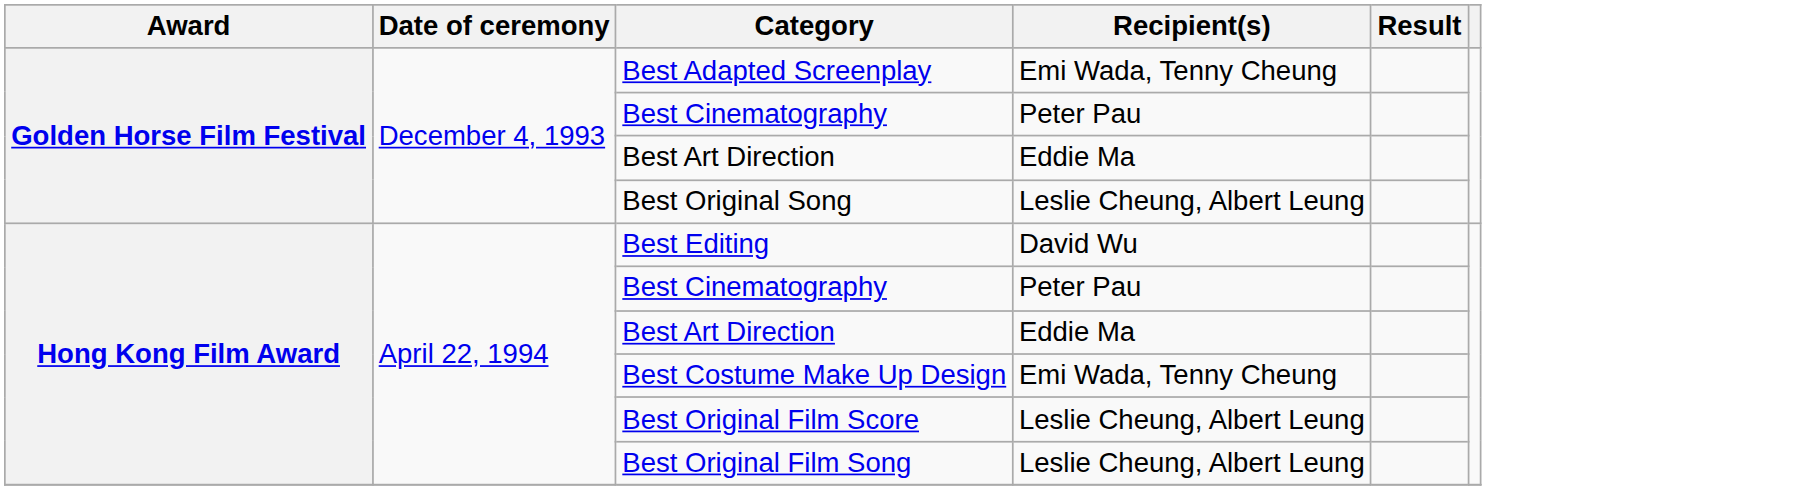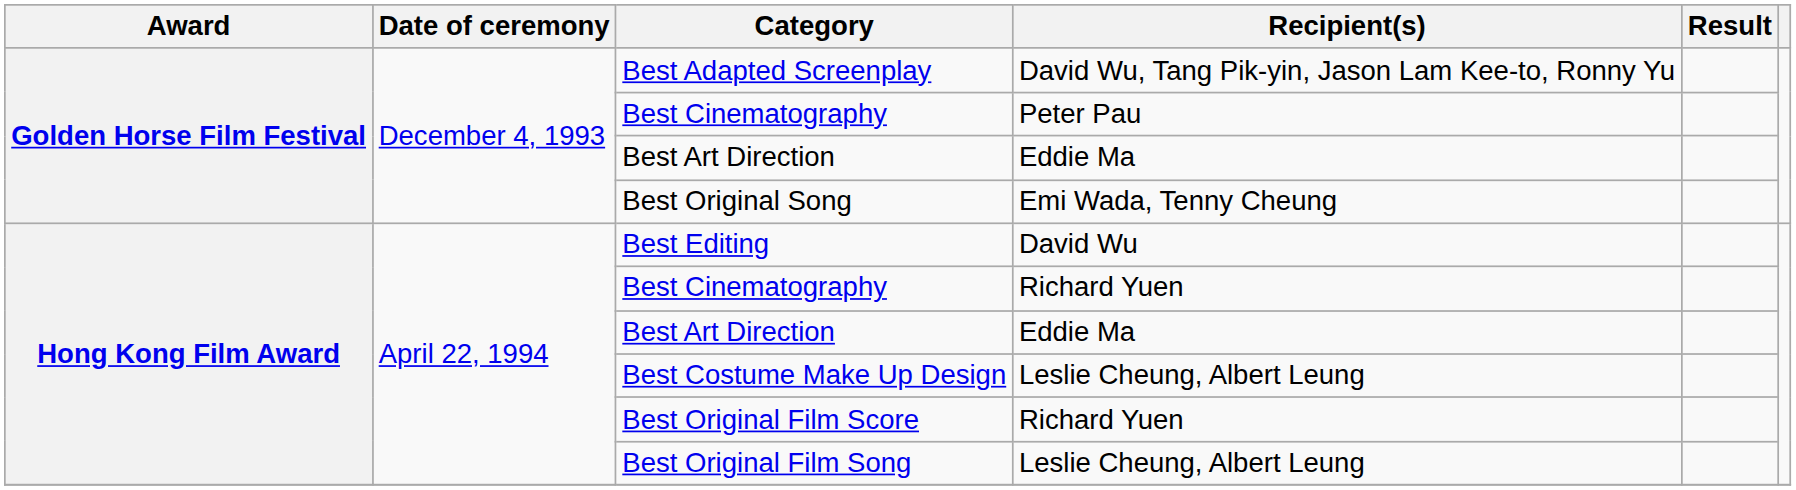 <table class="wikitable plainrowheaders sortable">
 <tr>
 <th scope="col">Award</th>
 <th scope="col">Date of ceremony</th>
 <th scope="col">Category</th>
 <th scope="col">Recipient(s)</th>
 <th scope="col">Result</th>
 <th scope="col" class="unsortable"></th>
 </tr>
 <tr>
 <th scope="row" rowspan="4"><a href='#'>Golden Horse Film Festival</a></th>
 <td rowspan="4"><a href='#'>December 4, 1993</a></td>
 <td><a href='#'>Best Adapted Screenplay</a></td>
-<td>Emi Wada, Tenny Cheung</td>
+<td>David Wu, Tang Pik-yin, Jason Lam Kee-to, Ronny Yu</td>
 <td></td>
 <td rowspan="4" style="text-align:center;"></td>
 </tr>
 <tr>
 <td><a href='#'>Best Cinematography</a></td>
 <td>Peter Pau</td>
 <td></td>
 </tr>
 <tr>
 <td>Best Art Direction</td>
 <td>Eddie Ma</td>
 <td></td>
 </tr>
 <tr>
 <td>Best Original Song</td>
-<td>Leslie Cheung, Albert Leung</td>
+<td>Emi Wada, Tenny Cheung</td>
 <td></td>
 </tr>
 <tr>
 <th scope="row" rowspan="6"><a href='#'>Hong Kong Film Award</a></th>
 <td rowspan="6"><a href='#'>April 22, 1994</a></td>
 <td><a href='#'>Best Editing</a></td>
 <td>David Wu</td>
 <td></td>
 <td rowspan="6" style="text-align:center;"></td>
 </tr>
 <tr>
 <td><a href='#'>Best Cinematography</a></td>
-<td>Peter Pau</td>
+<td>Richard Yuen</td>
 <td></td>
 </tr>
 <tr>
 <td><a href='#'>Best Art Direction</a></td>
 <td>Eddie Ma</td>
 <td></td>
 </tr>
 <tr>
 <td><a href='#'>Best Costume Make Up Design</a></td>
-<td>Emi Wada, Tenny Cheung</td>
+<td>Leslie Cheung, Albert Leung</td>
 <td></td>
 </tr>
 <tr>
 <td><a href='#'>Best Original Film Score</a></td>
-<td>Leslie Cheung, Albert Leung</td>
+<td>Richard Yuen</td>
 <td></td>
 </tr>
 <tr>
 <td><a href='#'>Best Original Film Song</a></td>
 <td>Leslie Cheung, Albert Leung</td>
 <td></td>
 </tr>
 <tr>
 </tr>
 </table>
